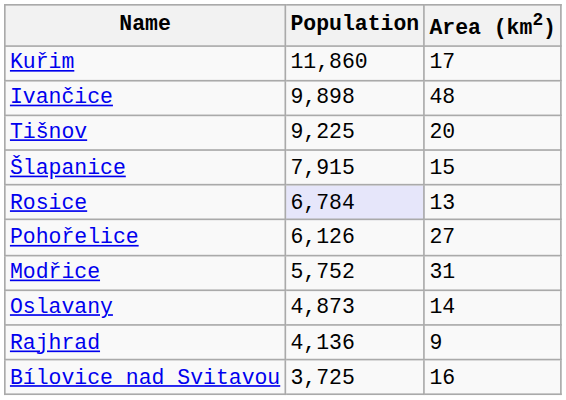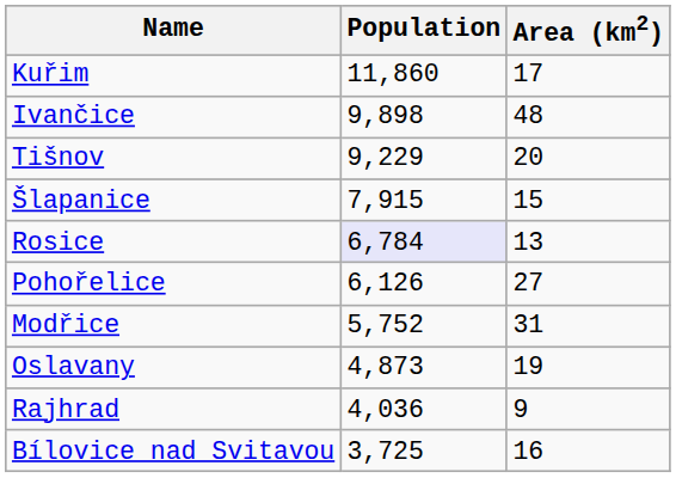 <table class="wikitable sortable">
 <tr>
 <th>Name</th>
 <th>Population</th>
 <th>Area (km<sup>2</sup>)</th>
 </tr>
 <tr>
 <td><a href='#'>Kuřim</a></td>
 <td>11,860</td>
 <td>17</td>
 </tr>
 <tr>
 <td><a href='#'>Ivančice</a></td>
 <td>9,898</td>
 <td>48</td>
 </tr>
 <tr>
 <td><a href='#'>Tišnov</a></td>
-<td>9,225</td>
+<td>9,229</td>
 <td>20</td>
 </tr>
 <tr>
 <td><a href='#'>Šlapanice</a></td>
 <td>7,915</td>
 <td>15</td>
 </tr>
 <tr>
 <td><a href='#'>Rosice</a></td>
 <td style="background: lavender;">6,784</td>
 <td>13</td>
 </tr>
 <tr>
 <td><a href='#'>Pohořelice</a></td>
 <td>6,126</td>
 <td>27</td>
 </tr>
 <tr>
 <td><a href='#'>Modřice</a></td>
 <td>5,752</td>
 <td>31</td>
 </tr>
 <tr>
 <td><a href='#'>Oslavany</a></td>
 <td>4,873</td>
-<td>14</td>
+<td>19</td>
 </tr>
 <tr>
 <td><a href='#'>Rajhrad</a></td>
-<td>4,136</td>
+<td>4,036</td>
 <td>9</td>
 </tr>
 <tr>
 <td><a href='#'>Bílovice nad Svitavou</a></td>
 <td>3,725</td>
 <td>16</td>
 </tr>
 </table>
